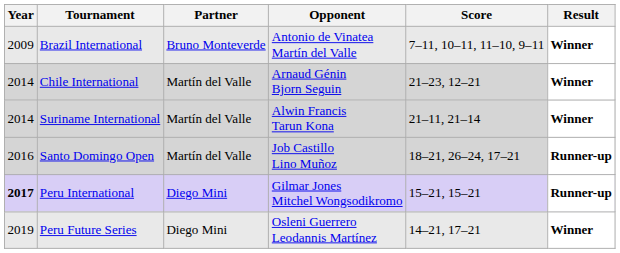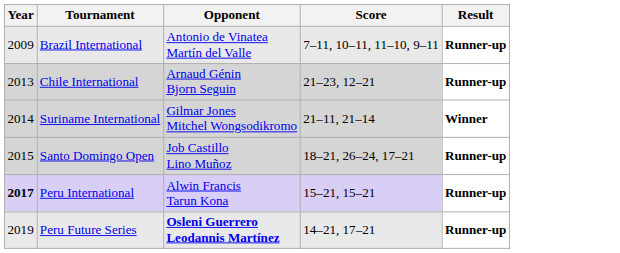 <table class="sortable wikitable" style="font-size: 90%;">
 <tr>
 <th>Year</th>
 <th>Tournament</th>
-<th>Partner</th>
 <th>Opponent</th>
 <th>Score</th>
 <th>Result</th>
 </tr>
 <tr style="background:#E9E9E9">
 <td align="center">2009</td>
 <td align="left"><a href='#'>Brazil International</a></td>
-<td align="left"> <a href='#'>Bruno Monteverde</a></td>
 <td align="left"> <a href='#'>Antonio de Vinatea</a><br> <a href='#'>Martín del Valle</a></td>
 <td align="left">7–11, 10–11, 11–10, 9–11</td>
-<td style="text-align:left; background:white"> <strong>Winner</strong></td>
+<td style="text-align:left; background:white"> <strong>Runner-up</strong></td>
 </tr>
 <tr style="background:#D5D5D5">
-<td align="center">2014</td>
+<td align="center">2013</td>
 <td align="left"><a href='#'>Chile International</a></td>
-<td align="left"> Martín del Valle</td>
 <td align="left"> <a href='#'>Arnaud Génin</a><br> <a href='#'>Bjorn Seguin</a></td>
 <td align="left">21–23, 12–21</td>
-<td style="text-align:left; background:white"> <strong>Winner</strong></td>
+<td style="text-align:left; background:white"> <strong>Runner-up</strong></td>
 </tr>
 <tr style="background:#D5D5D5">
 <td align="center">2014</td>
 <td align="left"><a href='#'>Suriname International</a></td>
-<td align="left"> Martín del Valle</td>
-<td align="left"> <a href='#'>Alwin Francis</a><br> <a href='#'>Tarun Kona</a></td>
+<td align="left"> <a href='#'>Gilmar Jones</a><br> <a href='#'>Mitchel Wongsodikromo</a></td>
 <td align="left">21–11, 21–14</td>
 <td style="text-align:left; background:white"> <strong>Winner</strong></td>
 </tr>
 <tr style="background:#D5D5D5">
-<td align="center">2016</td>
+<td align="center">2015</td>
 <td align="left"><a href='#'>Santo Domingo Open</a></td>
-<td align="left"> Martín del Valle</td>
 <td align="left"> <a href='#'>Job Castillo</a><br> <a href='#'>Lino Muñoz</a></td>
 <td align="left">18–21, 26–24, 17–21</td>
 <td style="text-align:left; background:white"> <strong>Runner-up</strong></td>
 </tr>
 <tr style="background:#D8CEF6">
 <td align="center"><strong>2017</strong></td>
 <td align="left"><a href='#'>Peru International</a></td>
-<td align="left"> <a href='#'>Diego Mini</a></td>
-<td align="left"> <a href='#'>Gilmar Jones</a><br> <a href='#'>Mitchel Wongsodikromo</a></td>
+<td align="left"> <a href='#'>Alwin Francis</a><br> <a href='#'>Tarun Kona</a></td>
 <td align="left">15–21, 15–21</td>
 <td style="text-align:left; background:white"> <strong>Runner-up</strong></td>
 </tr>
 <tr style="background:#E9E9E9">
 <td align="center">2019</td>
 <td align="left"><a href='#'>Peru Future Series</a></td>
-<td align="left"> Diego Mini</td>
-<td align="left"> <a href='#'>Osleni Guerrero</a><br> <a href='#'>Leodannis Martínez</a></td>
+<td align="left"><strong> <a href='#'>Osleni Guerrero</a><br> <a href='#'>Leodannis Martínez</a></strong></td>
 <td align="left">14–21, 17–21</td>
-<td style="text-align:left; background:white"> <strong>Winner</strong></td>
+<td style="text-align:left; background:white"> <strong>Runner-up</strong></td>
 </tr>
 </table>
